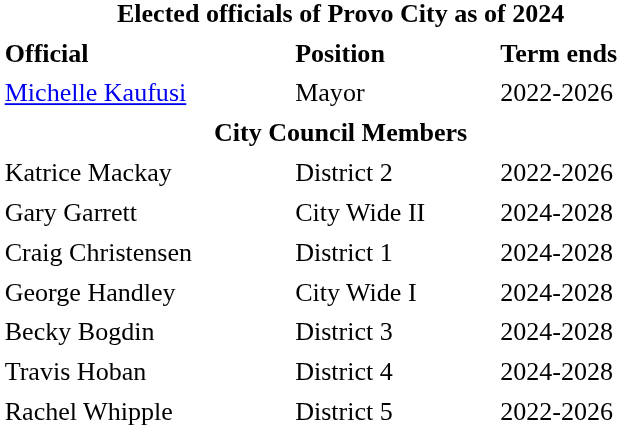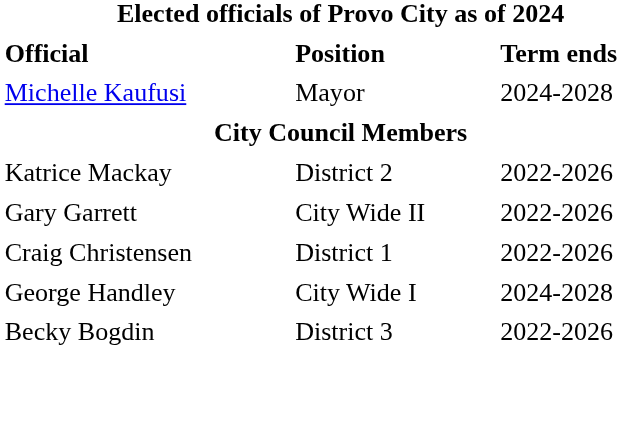 <table id="toc" style="float: right; margin-right: 1em; width: 30%; font-size: 90%;" cellspacing="3">
 <tr>
 <td colspan="3" style="text-align:center;"><strong>Elected officials of Provo City as of 2024</strong></td>
 </tr>
 <tr>
 <td><strong>Official</strong></td>
 <td><strong>Position</strong></td>
 <td><strong>Term ends</strong></td>
 </tr>
 <tr>
 <td><a href='#'>Michelle Kaufusi</a></td>
 <td>Mayor</td>
-<td>2022-2026</td>
+<td>2024-2028</td>
 </tr>
 <tr>
 <td colspan="3" style="text-align:center;"><strong>City Council Members</strong></td>
 </tr>
 <tr>
 <td>Katrice Mackay</td>
 <td>District 2</td>
 <td>2022-2026</td>
 </tr>
 <tr>
 <td>Gary Garrett</td>
 <td>City Wide II</td>
-<td>2024-2028</td>
+<td>2022-2026</td>
 </tr>
 <tr>
 <td>Craig Christensen</td>
 <td>District 1</td>
-<td>2024-2028</td>
+<td>2022-2026</td>
 </tr>
 <tr>
 <td>George Handley</td>
 <td>City Wide I</td>
 <td>2024-2028</td>
 </tr>
 <tr>
 <td>Becky Bogdin</td>
 <td>District 3</td>
-<td>2024-2028</td>
-</tr>
-<tr>
-<td>Travis Hoban</td>
-<td>District 4</td>
-<td>2024-2028</td>
-</tr>
-<tr>
-<td>Rachel Whipple</td>
-<td>District 5</td>
 <td>2022-2026</td>
 </tr>
 </table>
